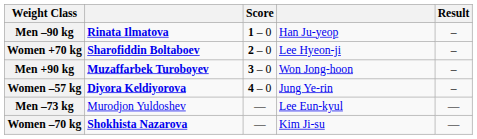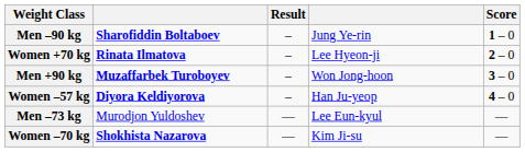 <table class="wikitable">
 <tr>
 <th>Weight Class</th>
 <th style="width:210px;"></th>
+<th>Result</th>
+<th style="width:210px;"></th>
 <th>Score</th>
-<th style="width:210px;"></th>
-<th>Result</th>
 </tr>
 <tr>
 <th>Men –90 kg</th>
-<td><strong><a href='#'>Rinata Ilmatova</a></strong></td>
+<td><strong><a href='#'>Sharofiddin Boltaboev</a></strong></td>
+<td align="center"><strong></strong> – </td>
+<td><a href='#'>Jung Ye-rin</a></td>
 <td align="center"><strong>1</strong> – 0</td>
-<td><a href='#'>Han Ju-yeop</a></td>
-<td align="center"><strong></strong> – </td>
 </tr>
 <tr>
 <th>Women +70 kg</th>
-<td><strong><a href='#'>Sharofiddin Boltaboev</a></strong></td>
+<td><strong><a href='#'>Rinata Ilmatova</a></strong></td>
+<td align="center"><strong></strong> – </td>
+<td><a href='#'>Lee Hyeon-ji</a></td>
 <td align="center"><strong>2</strong> – 0</td>
-<td><a href='#'>Lee Hyeon-ji</a></td>
-<td align="center"><strong></strong> – </td>
 </tr>
 <tr>
 <th>Men +90 kg</th>
 <td><strong><a href='#'>Muzaffarbek Turoboyev</a></strong></td>
+<td align="center"><strong></strong> – </td>
+<td><a href='#'>Won Jong-hoon</a></td>
 <td align="center"><strong>3</strong> – 0</td>
-<td><a href='#'>Won Jong-hoon</a></td>
-<td align="center"><strong></strong> – </td>
 </tr>
 <tr>
 <th>Women –57 kg</th>
 <td><strong><a href='#'>Diyora Keldiyorova</a></strong></td>
+<td align="center"><strong></strong> – </td>
+<td><a href='#'>Han Ju-yeop</a></td>
 <td align="center"><strong>4</strong> – 0</td>
-<td><a href='#'>Jung Ye-rin</a></td>
-<td align="center"><strong></strong> – </td>
 </tr>
 <tr>
 <th>Men –73 kg</th>
 <td><a href='#'>Murodjon Yuldoshev</a></td>
 <td align="center">—</td>
 <td><a href='#'>Lee Eun-kyul</a></td>
 <td align="center">—</td>
 </tr>
 <tr>
 <th>Women –70 kg</th>
 <td><strong><a href='#'>Shokhista Nazarova</a></strong></td>
 <td align="center">—</td>
 <td><a href='#'>Kim Ji-su</a></td>
 <td align="center">—</td>
 </tr>
 </table>
